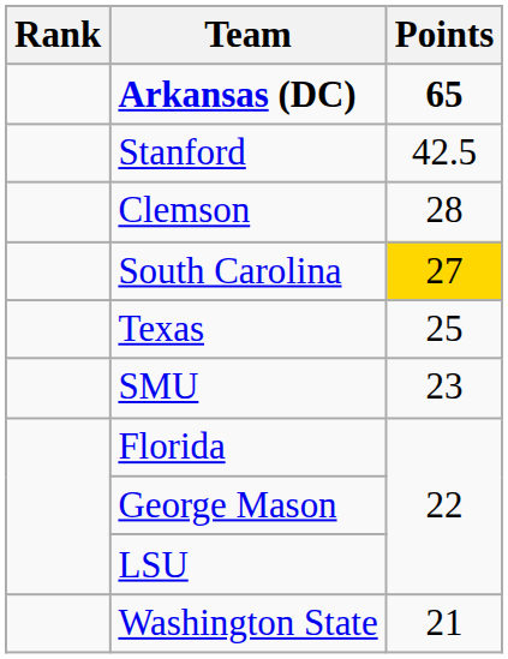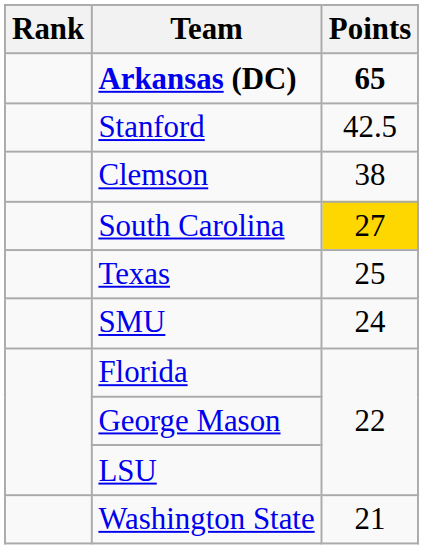 <table class="wikitable sortable" style="text-align:center">
 <tr>
 <th>Rank</th>
 <th>Team</th>
 <th>Points</th>
 </tr>
 <tr>
 <td></td>
 <td align="left"><strong><a href='#'>Arkansas</a></strong> <strong>(DC)</strong></td>
 <td><strong>65</strong></td>
 </tr>
 <tr>
 <td></td>
 <td align="left"><a href='#'>Stanford</a></td>
 <td>42.5</td>
 </tr>
 <tr>
 <td></td>
 <td align="left"><a href='#'>Clemson</a></td>
-<td>28</td>
+<td>38</td>
 </tr>
 <tr>
 <td></td>
 <td align="left"><a href='#'>South Carolina</a></td>
 <td style="background: gold;">27</td>
 </tr>
 <tr>
 <td></td>
 <td align="left"><a href='#'>Texas</a></td>
 <td>25</td>
 </tr>
 <tr>
 <td></td>
 <td align="left"><a href='#'>SMU</a></td>
-<td>23</td>
+<td>24</td>
 </tr>
 <tr>
 <td rowspan=3></td>
 <td align="left"><a href='#'>Florida</a></td>
 <td rowspan=3>22</td>
 </tr>
 <tr>
 <td align="left"><a href='#'>George Mason</a></td>
 </tr>
 <tr>
 <td align="left"><a href='#'>LSU</a></td>
 </tr>
 <tr>
 <td></td>
 <td align="left"><a href='#'>Washington State</a></td>
 <td>21</td>
 </tr>
 </table>
